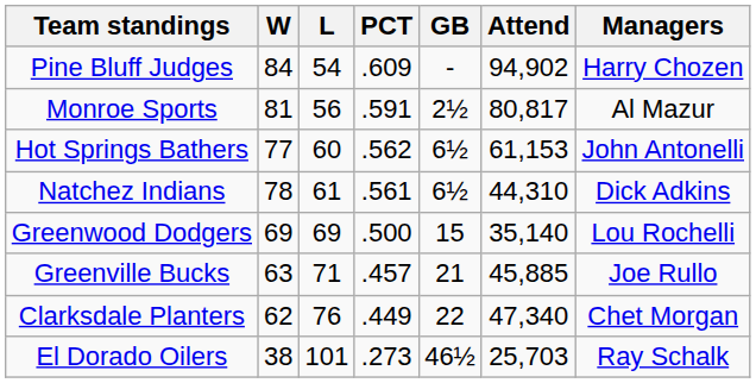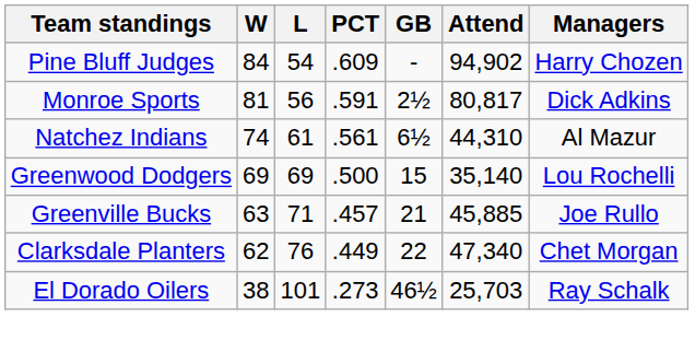 <table class="wikitable" style="text-align:center">
 <tr>
 <th>Team standings</th>
 <th>W</th>
 <th>L</th>
 <th>PCT</th>
 <th>GB</th>
 <th>Attend</th>
 <th>Managers</th>
 </tr>
 <tr>
 <td><a href='#'>Pine Bluff Judges</a></td>
 <td>84</td>
 <td>54</td>
 <td>.609</td>
 <td>-</td>
 <td>94,902</td>
 <td><a href='#'>Harry Chozen</a></td>
 </tr>
 <tr>
 <td><a href='#'>Monroe Sports</a></td>
 <td>81</td>
 <td>56</td>
 <td>.591</td>
 <td>2½</td>
 <td>80,817</td>
-<td>Al Mazur</td>
-</tr>
-<tr>
-<td><a href='#'>Hot Springs Bathers</a></td>
-<td>77</td>
-<td>60</td>
-<td>.562</td>
-<td>6½</td>
-<td>61,153</td>
-<td><a href='#'>John Antonelli</a></td>
+<td><a href='#'>Dick Adkins</a></td>
 </tr>
 <tr>
 <td><a href='#'>Natchez Indians</a></td>
-<td>78</td>
+<td>74</td>
 <td>61</td>
 <td>.561</td>
 <td>6½</td>
 <td>44,310</td>
-<td><a href='#'>Dick Adkins</a></td>
+<td>Al Mazur</td>
 </tr>
 <tr>
 <td><a href='#'>Greenwood Dodgers</a></td>
 <td>69</td>
 <td>69</td>
 <td>.500</td>
 <td>15</td>
 <td>35,140</td>
 <td><a href='#'>Lou Rochelli</a></td>
 </tr>
 <tr>
 <td><a href='#'>Greenville Bucks</a></td>
 <td>63</td>
 <td>71</td>
 <td>.457</td>
 <td>21</td>
 <td>45,885</td>
 <td><a href='#'>Joe Rullo</a></td>
 </tr>
 <tr>
 <td><a href='#'>Clarksdale Planters</a></td>
 <td>62</td>
 <td>76</td>
 <td>.449</td>
 <td>22</td>
 <td>47,340</td>
 <td><a href='#'>Chet Morgan</a></td>
 </tr>
 <tr>
 <td><a href='#'>El Dorado Oilers</a></td>
 <td>38</td>
 <td>101</td>
 <td>.273</td>
 <td>46½</td>
 <td>25,703</td>
 <td><a href='#'>Ray Schalk</a></td>
 </tr>
 </table>
